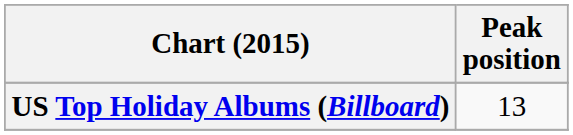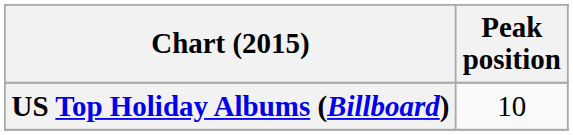 <table class="wikitable sortable plainrowheaders" style="text-align:center">
 <tr>
 <th scope="col">Chart (2015)</th>
 <th scope="col">Peak<br> position</th>
 </tr>
 <tr>
 </tr>
 <tr>
 </tr>
 <tr>
 <th scope="row">US <a href='#'>Top Holiday Albums</a> (<em><a href='#'>Billboard</a></em>)</th>
-<td>13</td>
+<td>10</td>
 </tr>
 <tr>
 </tr>
 </table>
